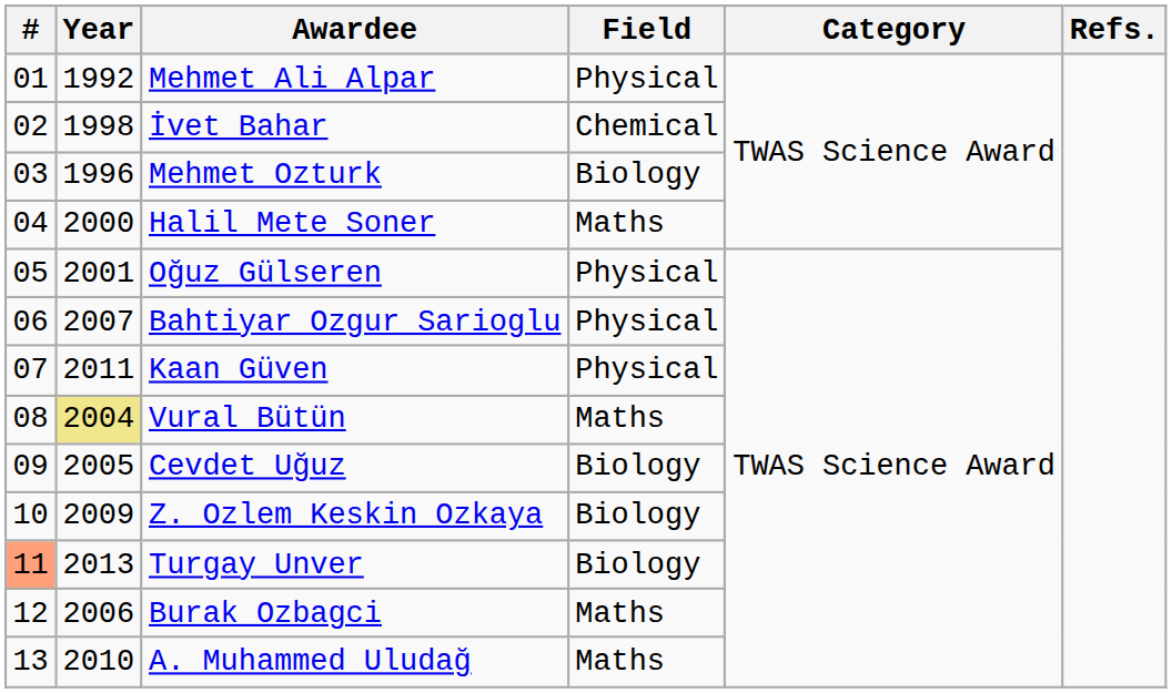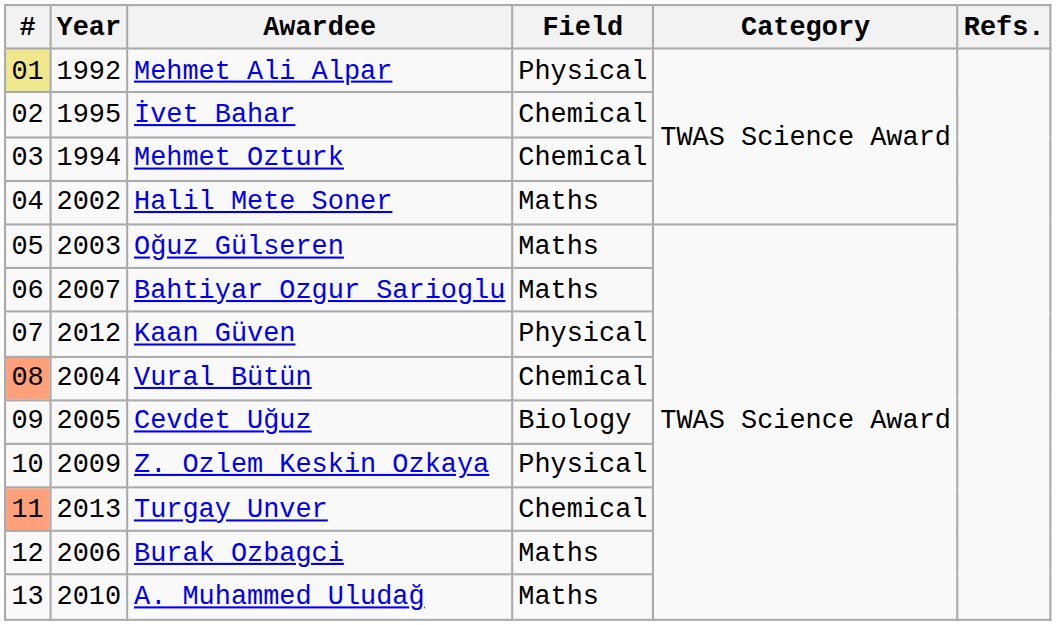 <table class="wikitable sortable plainrowheaders">
 <tr>
 <th scope="col">#</th>
 <th scope="col">Year</th>
 <th scope="col">Awardee</th>
 <th scope="col">Field</th>
 <th scope="col">Category</th>
 <th scope="col">Refs.</th>
 </tr>
 <tr>
-<td>01</td>
+<td style="background: khaki;">01</td>
 <td>1992</td>
 <td><a href='#'>Mehmet Ali Alpar</a></td>
 <td>Physical</td>
 <td rowspan="4">TWAS Science Award</td>
 <td rowspan="13"></td>
 </tr>
 <tr>
 <td>02</td>
-<td>1998</td>
+<td>1995</td>
 <td><a href='#'>İvet Bahar</a></td>
 <td>Chemical</td>
 </tr>
 <tr>
 <td>03</td>
-<td>1996</td>
+<td>1994</td>
 <td><a href='#'>Mehmet Ozturk</a></td>
-<td>Biology</td>
+<td>Chemical</td>
 </tr>
 <tr>
 <td>04</td>
-<td>2000</td>
+<td>2002</td>
 <td><a href='#'>Halil Mete Soner</a></td>
 <td>Maths</td>
 </tr>
 <tr>
 <td>05</td>
-<td>2001</td>
+<td>2003</td>
 <td><a href='#'>Oğuz Gülseren</a></td>
-<td>Physical</td>
+<td>Maths</td>
 <td rowspan="9">TWAS Science Award</td>
 </tr>
 <tr>
 <td>06</td>
 <td>2007</td>
 <td><a href='#'>Bahtiyar Ozgur Sarioglu</a></td>
-<td>Physical</td>
+<td>Maths</td>
 </tr>
 <tr>
 <td>07</td>
-<td>2011</td>
+<td>2012</td>
 <td><a href='#'>Kaan Güven</a></td>
 <td>Physical</td>
 </tr>
 <tr>
-<td>08</td>
-<td style="background: khaki;">2004</td>
+<td style="background: lightsalmon;">08</td>
+<td>2004</td>
 <td><a href='#'>Vural Bütün</a></td>
-<td>Maths</td>
+<td>Chemical</td>
 </tr>
 <tr>
 <td>09</td>
 <td>2005</td>
 <td><a href='#'>Cevdet Uğuz</a></td>
 <td>Biology</td>
 </tr>
 <tr>
 <td>10</td>
 <td>2009</td>
 <td><a href='#'>Z. Ozlem Keskin Ozkaya</a></td>
-<td>Biology</td>
+<td>Physical</td>
 </tr>
 <tr>
 <td style="background: lightsalmon;">11</td>
 <td>2013</td>
 <td><a href='#'>Turgay Unver</a></td>
-<td>Biology</td>
+<td>Chemical</td>
 </tr>
 <tr>
 <td>12</td>
 <td>2006</td>
 <td><a href='#'>Burak Ozbagci</a></td>
 <td>Maths</td>
 </tr>
 <tr>
 <td>13</td>
 <td>2010</td>
 <td><a href='#'>A. Muhammed Uludağ</a></td>
 <td>Maths</td>
 </tr>
 </table>
